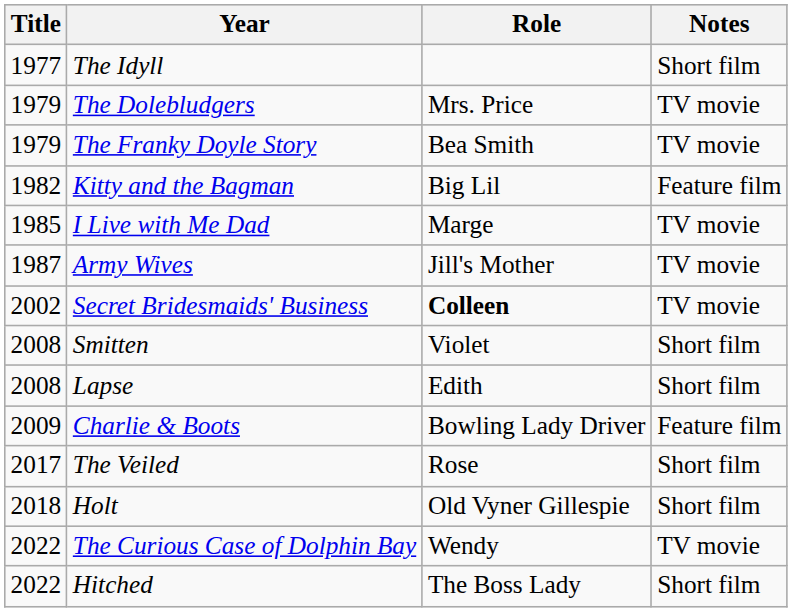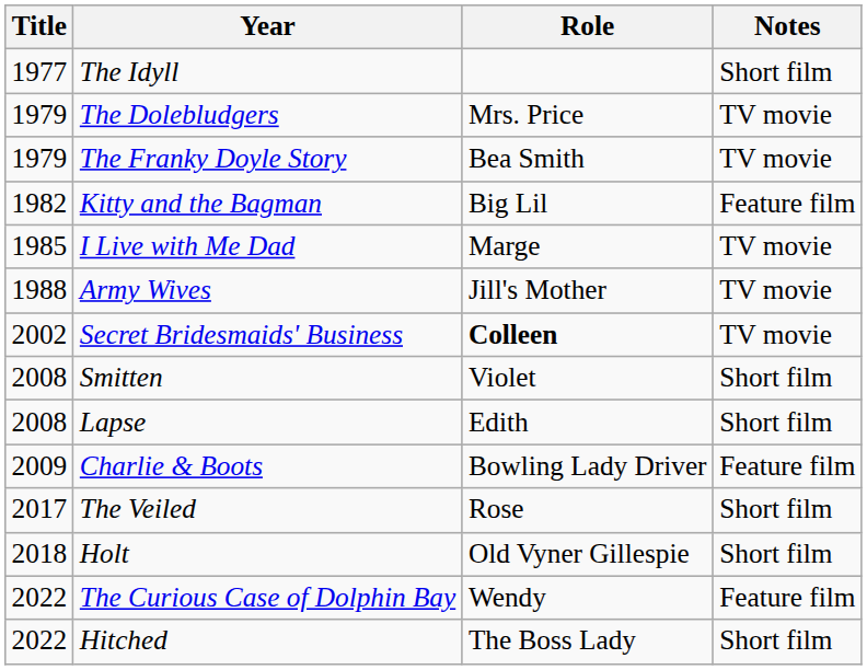 <table class="wikitable">
 <tr>
 <th scope="col">Title</th>
 <th scope="col">Year</th>
 <th scope="col">Role</th>
 <th scope="col">Notes</th>
 </tr>
 <tr>
 <td>1977</td>
 <td><em>The Idyll</em></td>
 <td></td>
 <td>Short film</td>
 </tr>
 <tr>
 <td>1979</td>
 <td><em><a href='#'>The Dolebludgers</a></em></td>
 <td>Mrs. Price</td>
 <td>TV movie</td>
 </tr>
 <tr>
 <td>1979</td>
 <td><em><a href='#'>The Franky Doyle Story</a></em></td>
 <td>Bea Smith</td>
 <td>TV movie</td>
 </tr>
 <tr>
 <td>1982</td>
 <td><em><a href='#'>Kitty and the Bagman</a></em></td>
 <td>Big Lil</td>
 <td>Feature film</td>
 </tr>
 <tr>
 <td>1985</td>
 <td><em><a href='#'>I Live with Me Dad</a></em></td>
 <td>Marge</td>
 <td>TV movie</td>
 </tr>
 <tr>
-<td>1987</td>
+<td>1988</td>
 <td><em><a href='#'>Army Wives</a></em></td>
 <td>Jill's Mother</td>
 <td>TV movie</td>
 </tr>
 <tr>
 <td>2002</td>
 <td><em><a href='#'>Secret Bridesmaids' Business</a></em></td>
 <td><strong>Colleen</strong></td>
 <td>TV movie</td>
 </tr>
 <tr>
 <td>2008</td>
 <td><em>Smitten</em></td>
 <td>Violet</td>
 <td>Short film</td>
 </tr>
 <tr>
 <td>2008</td>
 <td><em>Lapse</em></td>
 <td>Edith</td>
 <td>Short film</td>
 </tr>
 <tr>
 <td>2009</td>
 <td><em><a href='#'>Charlie & Boots</a></em></td>
 <td>Bowling Lady Driver</td>
 <td>Feature film</td>
 </tr>
 <tr>
 <td>2017</td>
 <td><em>The Veiled</em></td>
 <td>Rose</td>
 <td>Short film</td>
 </tr>
 <tr>
 <td>2018</td>
 <td><em>Holt</em></td>
 <td>Old Vyner Gillespie</td>
 <td>Short film</td>
 </tr>
 <tr>
 <td>2022</td>
 <td><em><a href='#'>The Curious Case of Dolphin Bay</a></em></td>
 <td>Wendy</td>
-<td>TV movie</td>
+<td>Feature film</td>
 </tr>
 <tr>
 <td>2022</td>
 <td><em>Hitched</em></td>
 <td>The Boss Lady</td>
 <td>Short film</td>
 </tr>
 </table>
